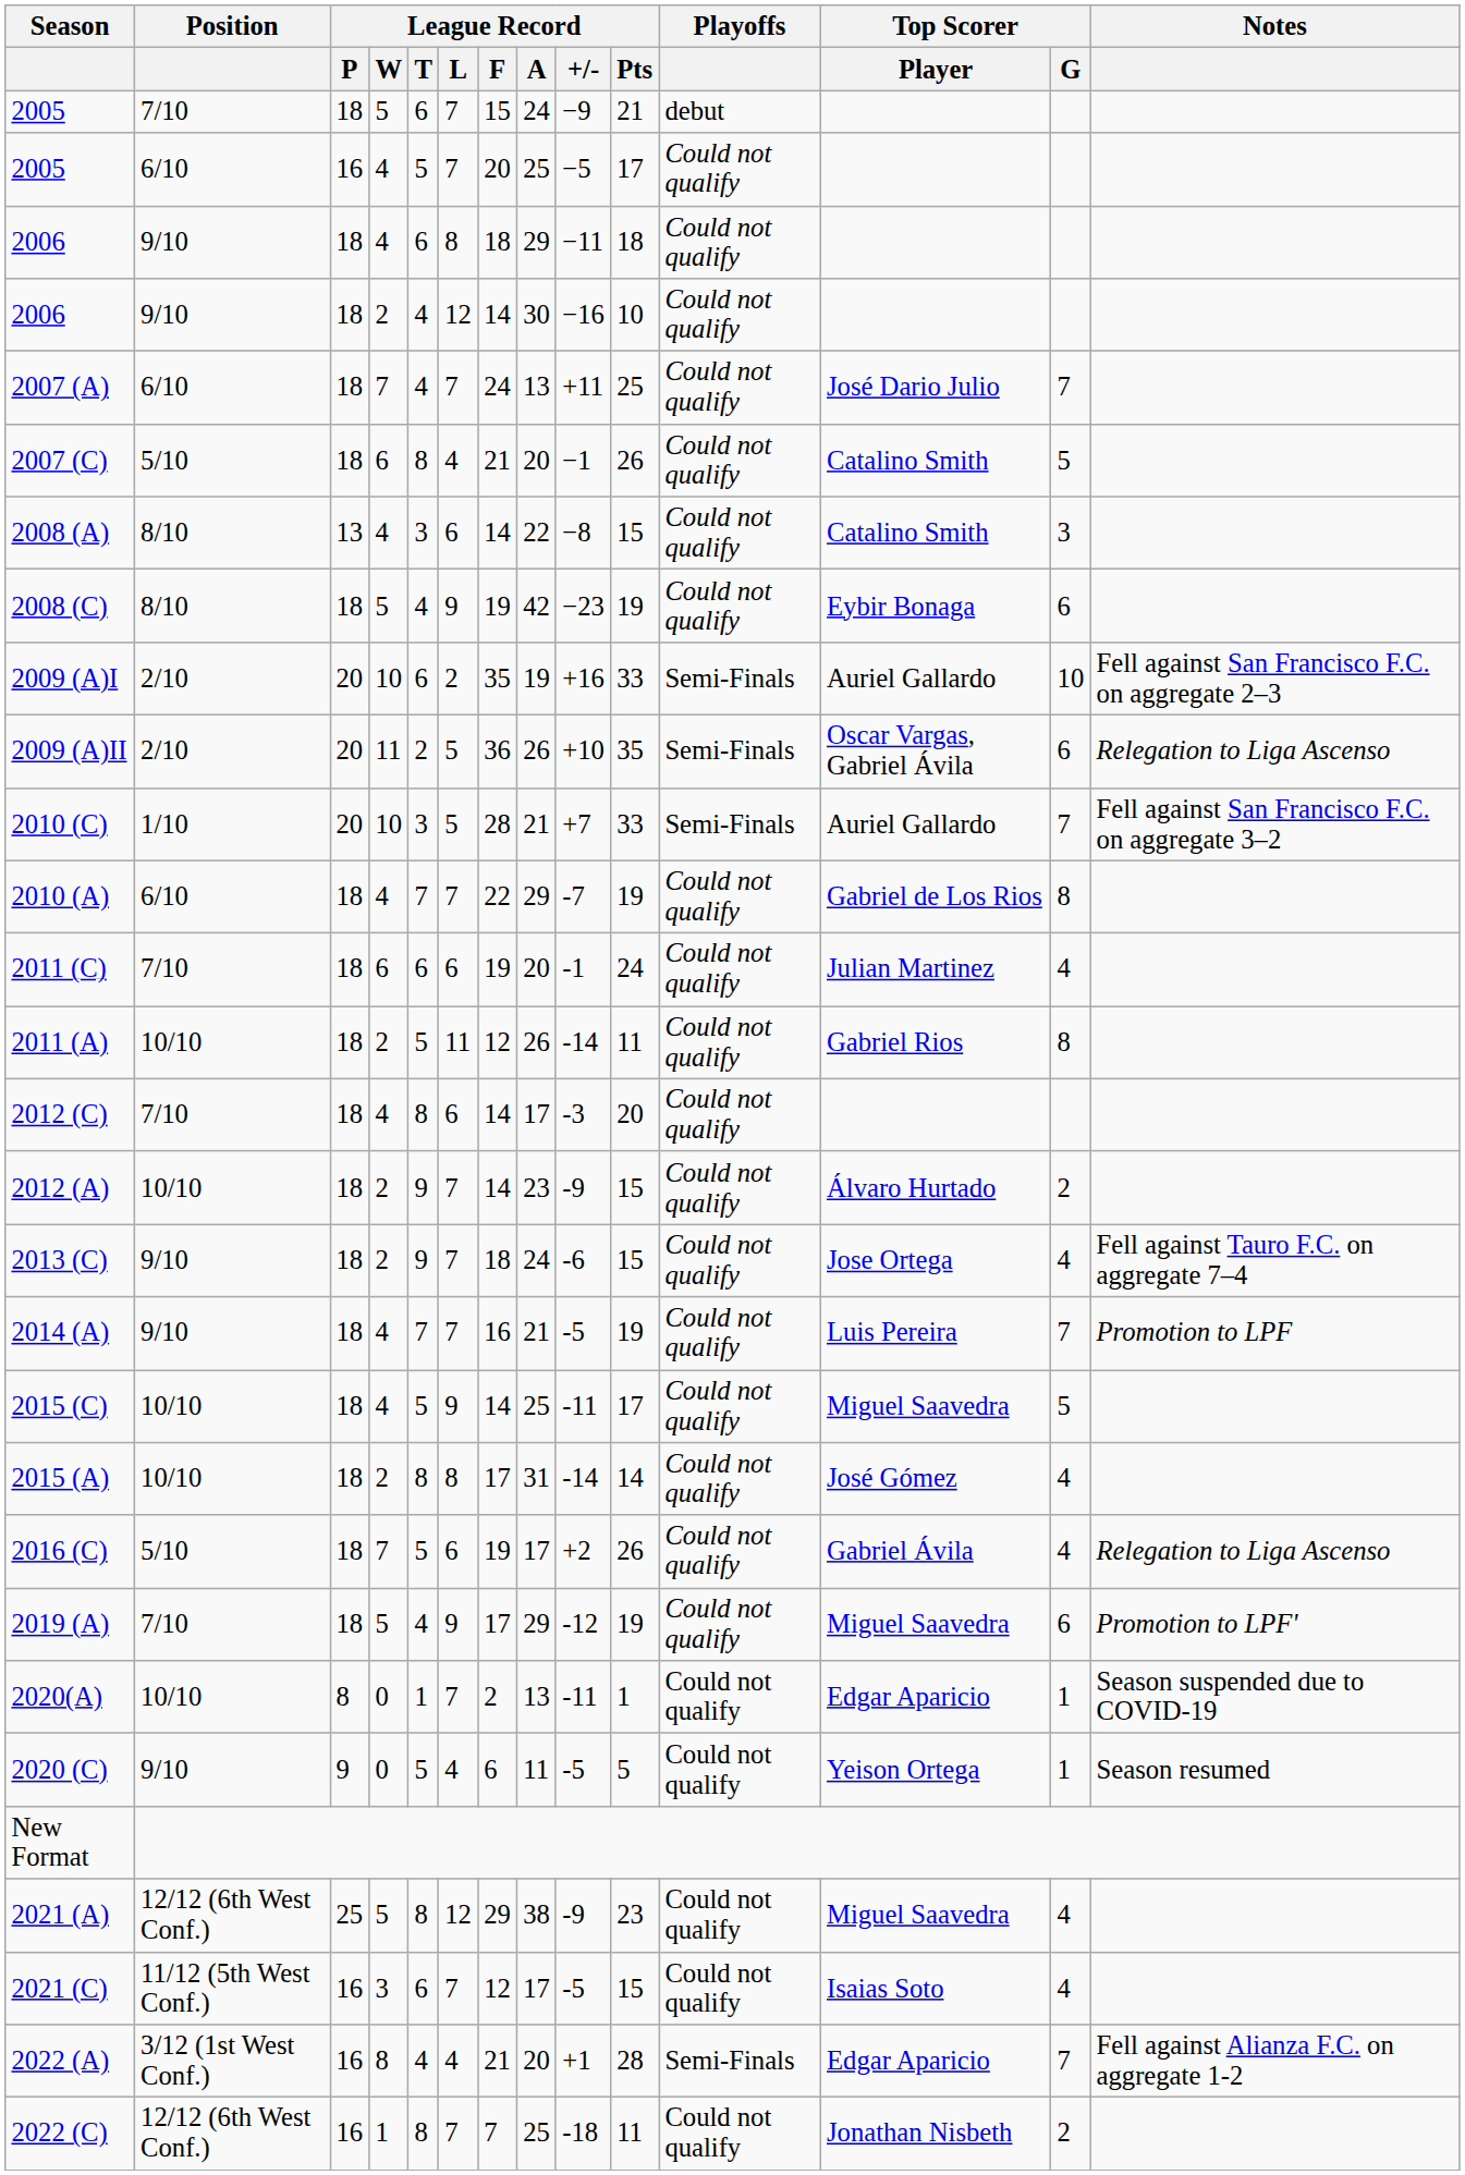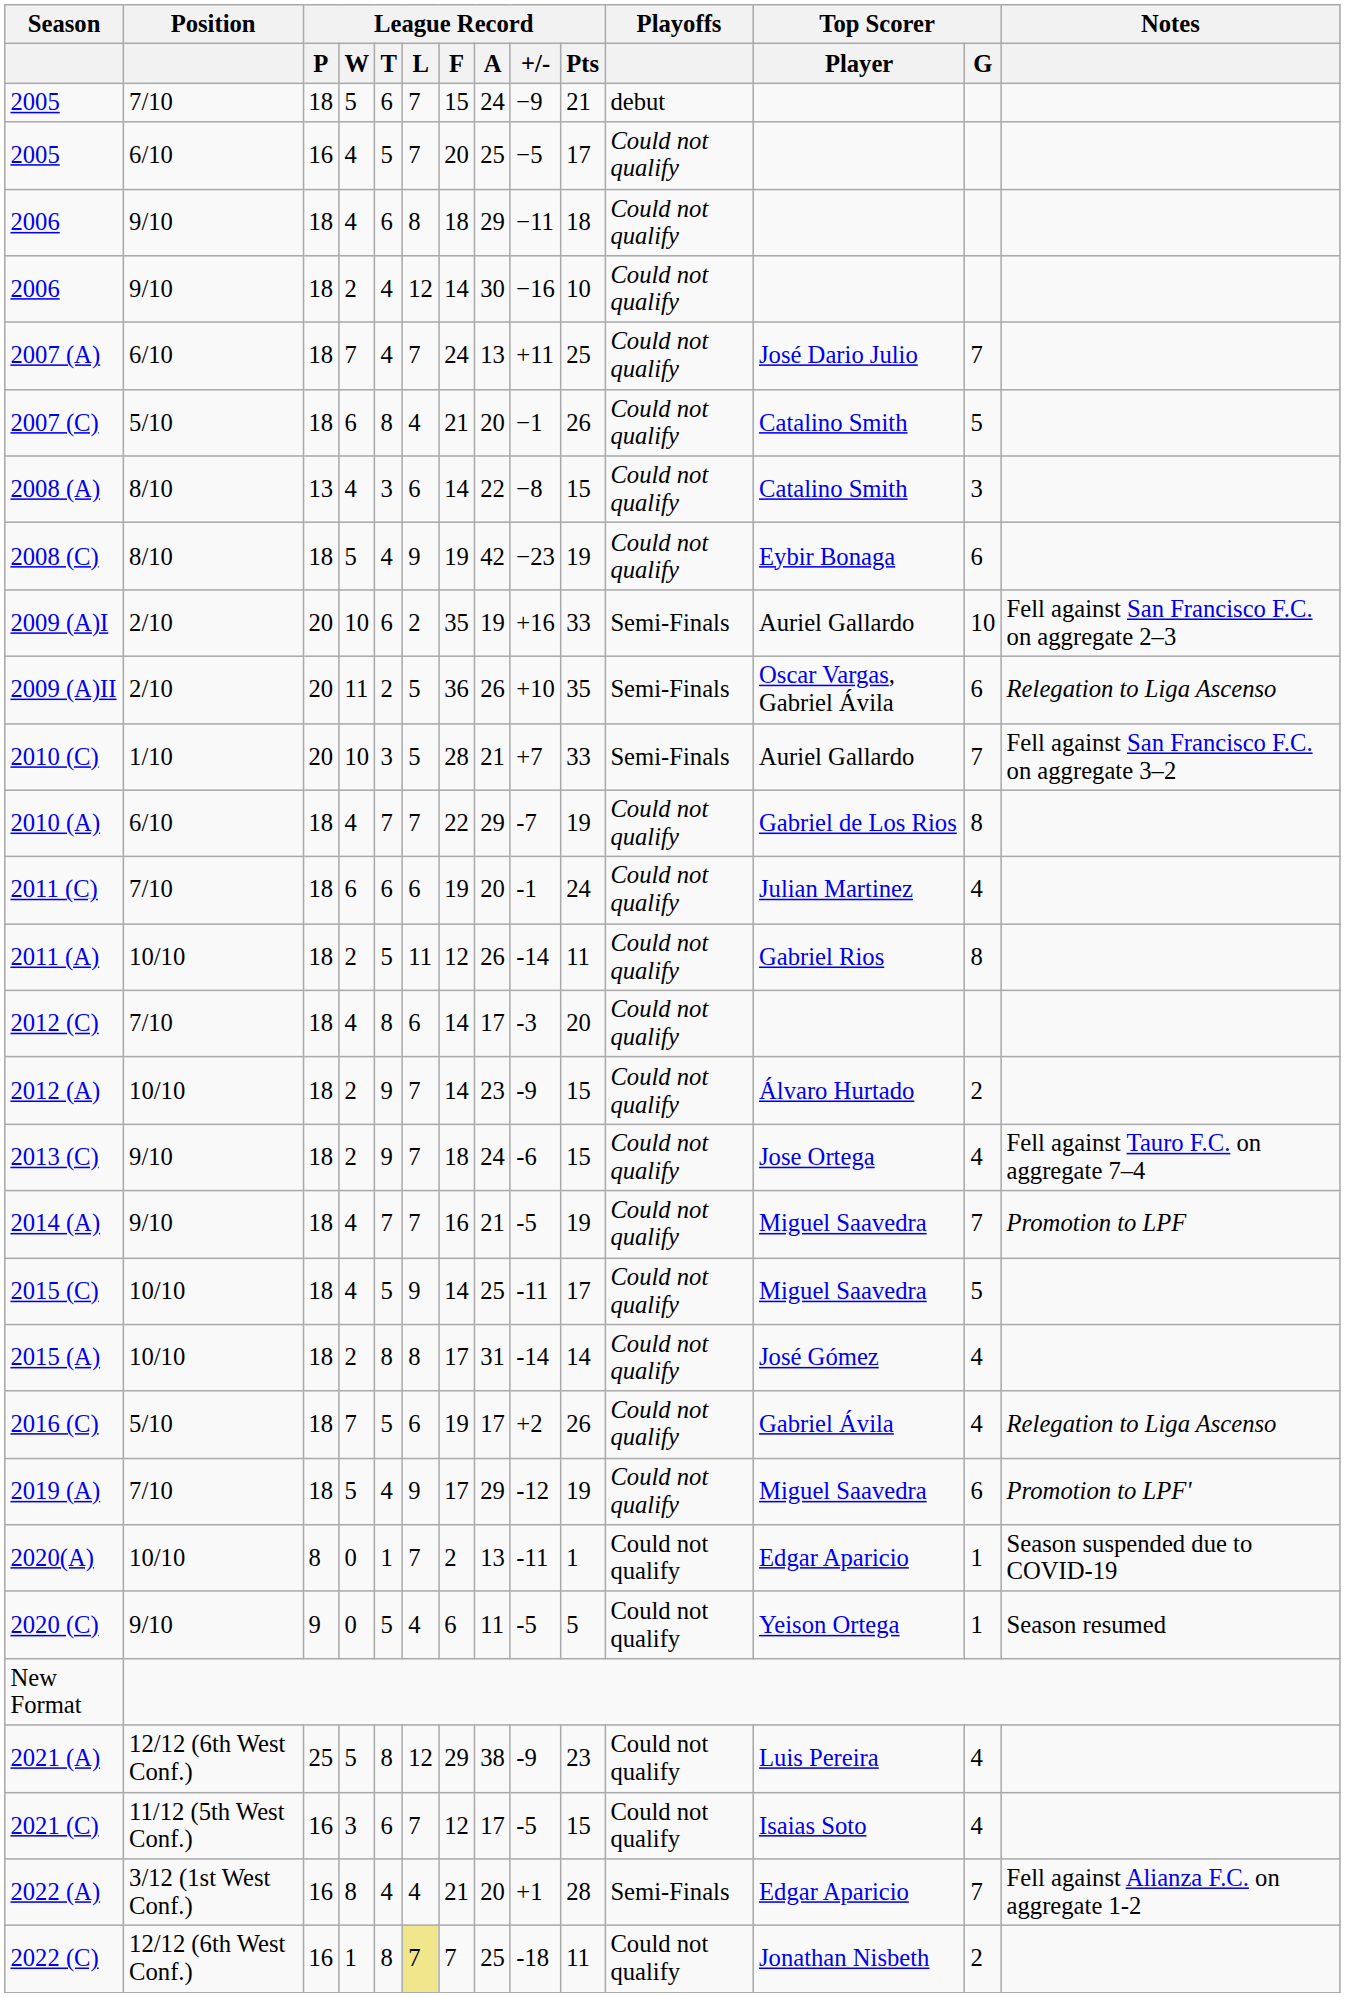 <table class="wikitable">
 <tr>
 <th>Season</th>
 <th>Position</th>
 <th colspan=8>League Record</th>
 <th>Playoffs</th>
 <th colspan=2>Top Scorer</th>
 <th>Notes</th>
 </tr>
 <tr>
 <th></th>
 <th></th>
 <th><strong>P</strong></th>
 <th><strong>W</strong></th>
 <th><strong>T</strong></th>
 <th><strong>L</strong></th>
 <th><strong>F</strong></th>
 <th><strong>A</strong></th>
 <th><strong>+/-</strong></th>
 <th><strong>Pts</strong></th>
 <th></th>
 <th>Player</th>
 <th>G</th>
 <th></th>
 </tr>
 <tr>
 <td><a href='#'>2005</a></td>
 <td>7/10</td>
 <td>18</td>
 <td>5</td>
 <td>6</td>
 <td>7</td>
 <td>15</td>
 <td>24</td>
 <td>−9</td>
 <td>21</td>
 <td>debut</td>
 <td></td>
 <td></td>
 <td></td>
 </tr>
 <tr>
 <td><a href='#'>2005</a></td>
 <td>6/10</td>
 <td>16</td>
 <td>4</td>
 <td>5</td>
 <td>7</td>
 <td>20</td>
 <td>25</td>
 <td>−5</td>
 <td>17</td>
 <td><em>Could not qualify</em></td>
 <td></td>
 <td></td>
 <td></td>
 </tr>
 <tr>
 <td><a href='#'>2006</a></td>
 <td>9/10</td>
 <td>18</td>
 <td>4</td>
 <td>6</td>
 <td>8</td>
 <td>18</td>
 <td>29</td>
 <td>−11</td>
 <td>18</td>
 <td><em>Could not qualify</em></td>
 <td></td>
 <td></td>
 <td></td>
 </tr>
 <tr>
 <td><a href='#'>2006</a></td>
 <td>9/10</td>
 <td>18</td>
 <td>2</td>
 <td>4</td>
 <td>12</td>
 <td>14</td>
 <td>30</td>
 <td>−16</td>
 <td>10</td>
 <td><em>Could not qualify</em></td>
 <td></td>
 <td></td>
 <td></td>
 </tr>
 <tr>
 <td><a href='#'>2007 (A)</a></td>
 <td>6/10</td>
 <td>18</td>
 <td>7</td>
 <td>4</td>
 <td>7</td>
 <td>24</td>
 <td>13</td>
 <td>+11</td>
 <td>25</td>
 <td><em>Could not qualify</em></td>
 <td> <a href='#'>José Dario Julio</a></td>
 <td>7</td>
 <td></td>
 </tr>
 <tr>
 <td><a href='#'>2007 (C)</a></td>
 <td>5/10</td>
 <td>18</td>
 <td>6</td>
 <td>8</td>
 <td>4</td>
 <td>21</td>
 <td>20</td>
 <td>−1</td>
 <td>26</td>
 <td><em>Could not qualify</em></td>
 <td> <a href='#'>Catalino Smith</a></td>
 <td>5</td>
 <td></td>
 </tr>
 <tr>
 <td><a href='#'>2008 (A)</a></td>
 <td>8/10</td>
 <td>13</td>
 <td>4</td>
 <td>3</td>
 <td>6</td>
 <td>14</td>
 <td>22</td>
 <td>−8</td>
 <td>15</td>
 <td><em>Could not qualify</em></td>
 <td> <a href='#'>Catalino Smith</a></td>
 <td>3</td>
 <td></td>
 </tr>
 <tr>
 <td><a href='#'>2008 (C)</a></td>
 <td>8/10</td>
 <td>18</td>
 <td>5</td>
 <td>4</td>
 <td>9</td>
 <td>19</td>
 <td>42</td>
 <td>−23</td>
 <td>19</td>
 <td><em>Could not qualify</em></td>
 <td> <a href='#'>Eybir Bonaga</a></td>
 <td>6</td>
 <td></td>
 </tr>
 <tr>
 <td><a href='#'>2009 (A)I</a></td>
 <td>2/10</td>
 <td>20</td>
 <td>10</td>
 <td>6</td>
 <td>2</td>
 <td>35</td>
 <td>19</td>
 <td>+16</td>
 <td>33</td>
 <td>Semi-Finals</td>
 <td> Auriel Gallardo</td>
 <td>10</td>
 <td>Fell against <a href='#'>San Francisco F.C.</a> on aggregate 2–3</td>
 </tr>
 <tr>
 <td><a href='#'>2009 (A)II</a></td>
 <td>2/10</td>
 <td>20</td>
 <td>11</td>
 <td>2</td>
 <td>5</td>
 <td>36</td>
 <td>26</td>
 <td>+10</td>
 <td>35</td>
 <td>Semi-Finals</td>
 <td> <a href='#'>Oscar Vargas</a>,  Gabriel Ávila</td>
 <td>6</td>
 <td><em>Relegation to Liga Ascenso</em></td>
 </tr>
 <tr>
 <td><a href='#'>2010 (C)</a></td>
 <td>1/10</td>
 <td>20</td>
 <td>10</td>
 <td>3</td>
 <td>5</td>
 <td>28</td>
 <td>21</td>
 <td>+7</td>
 <td>33</td>
 <td>Semi-Finals</td>
 <td> Auriel Gallardo</td>
 <td>7</td>
 <td>Fell against <a href='#'>San Francisco F.C.</a> on aggregate 3–2</td>
 </tr>
 <tr>
 <td><a href='#'>2010 (A)</a></td>
 <td>6/10</td>
 <td>18</td>
 <td>4</td>
 <td>7</td>
 <td>7</td>
 <td>22</td>
 <td>29</td>
 <td>-7</td>
 <td>19</td>
 <td><em>Could not qualify</em></td>
 <td> <a href='#'>Gabriel de Los Rios</a></td>
 <td>8</td>
 <td></td>
 </tr>
 <tr>
 <td><a href='#'>2011 (C)</a></td>
 <td>7/10</td>
 <td>18</td>
 <td>6</td>
 <td>6</td>
 <td>6</td>
 <td>19</td>
 <td>20</td>
 <td>-1</td>
 <td>24</td>
 <td><em>Could not qualify</em></td>
 <td> <a href='#'>Julian Martinez</a></td>
 <td>4</td>
 <td></td>
 </tr>
 <tr>
 <td><a href='#'>2011 (A)</a></td>
 <td>10/10</td>
 <td>18</td>
 <td>2</td>
 <td>5</td>
 <td>11</td>
 <td>12</td>
 <td>26</td>
 <td>-14</td>
 <td>11</td>
 <td><em> Could not qualify</em></td>
 <td> <a href='#'>Gabriel Rios</a></td>
 <td>8</td>
 <td></td>
 </tr>
 <tr>
 <td><a href='#'>2012 (C)</a></td>
 <td>7/10</td>
 <td>18</td>
 <td>4</td>
 <td>8</td>
 <td>6</td>
 <td>14</td>
 <td>17</td>
 <td>-3</td>
 <td>20</td>
 <td><em>Could not qualify</em></td>
 <td></td>
 <td></td>
 </tr>
 <tr>
 <td><a href='#'>2012 (A)</a></td>
 <td>10/10</td>
 <td>18</td>
 <td>2</td>
 <td>9</td>
 <td>7</td>
 <td>14</td>
 <td>23</td>
 <td>-9</td>
 <td>15</td>
 <td><em>Could not qualify</em></td>
 <td> <a href='#'>Álvaro Hurtado</a></td>
 <td>2</td>
 <td></td>
 </tr>
 <tr>
 <td><a href='#'>2013 (C)</a></td>
 <td>9/10</td>
 <td>18</td>
 <td>2</td>
 <td>9</td>
 <td>7</td>
 <td>18</td>
 <td>24</td>
 <td>-6</td>
 <td>15</td>
 <td><em>Could not qualify</em></td>
 <td> <a href='#'>Jose Ortega</a></td>
 <td>4</td>
 <td>Fell against <a href='#'>Tauro F.C.</a> on aggregate 7–4</td>
 </tr>
 <tr>
 <td><a href='#'>2014 (A)</a></td>
 <td>9/10</td>
 <td>18</td>
 <td>4</td>
 <td>7</td>
 <td>7</td>
 <td>16</td>
 <td>21</td>
 <td>-5</td>
 <td>19</td>
 <td><em>Could not qualify</em></td>
-<td> <a href='#'>Luis Pereira</a></td>
+<td> <a href='#'>Miguel Saavedra</a></td>
 <td>7</td>
 <td><em>Promotion to LPF</em></td>
 </tr>
 <tr>
 <td><a href='#'>2015 (C)</a></td>
 <td>10/10</td>
 <td>18</td>
 <td>4</td>
 <td>5</td>
 <td>9</td>
 <td>14</td>
 <td>25</td>
 <td>-11</td>
 <td>17</td>
 <td><em> Could not qualify</em></td>
 <td> <a href='#'>Miguel Saavedra</a></td>
 <td>5</td>
 <td></td>
 </tr>
 <tr>
 <td><a href='#'>2015 (A)</a></td>
 <td>10/10</td>
 <td>18</td>
 <td>2</td>
 <td>8</td>
 <td>8</td>
 <td>17</td>
 <td>31</td>
 <td>-14</td>
 <td>14</td>
 <td><em> Could not qualify</em></td>
 <td> <a href='#'>José Gómez</a></td>
 <td>4</td>
 <td></td>
 </tr>
 <tr>
 <td><a href='#'>2016 (C)</a></td>
 <td>5/10</td>
 <td>18</td>
 <td>7</td>
 <td>5</td>
 <td>6</td>
 <td>19</td>
 <td>17</td>
 <td>+2</td>
 <td>26</td>
 <td><em> Could not qualify</em></td>
 <td> <a href='#'>Gabriel Ávila</a></td>
 <td>4</td>
 <td><em> Relegation to Liga Ascenso</em></td>
 </tr>
 <tr>
 <td><a href='#'>2019 (A)</a></td>
 <td>7/10</td>
 <td>18</td>
 <td>5</td>
 <td>4</td>
 <td>9</td>
 <td>17</td>
 <td>29</td>
 <td>-12</td>
 <td>19</td>
 <td><em> Could not qualify</em></td>
 <td> <a href='#'>Miguel Saavedra</a></td>
 <td>6</td>
 <td><em>Promotion to LPF'</td>
 </tr>
 <tr>
 <td><a href='#'>2020(A)</a></td>
 <td>10/10</td>
 <td>8</td>
 <td>0</td>
 <td>1</td>
 <td>7</td>
 <td>2</td>
 <td>13</td>
 <td>-11</td>
 <td>1</td>
 <td></em> Could not qualify<em></td>
 <td> <a href='#'>Edgar Aparicio</a></td>
 <td>1</td>
 <td></em> Season suspended due to COVID-19 <em></td>
 </tr>
 <tr>
 <td><a href='#'>2020 (C)</a></td>
 <td>9/10</td>
 <td>9</td>
 <td>0</td>
 <td>5</td>
 <td>4</td>
 <td>6</td>
 <td>11</td>
 <td>-5</td>
 <td>5</td>
 <td></em> Could not qualify<em></td>
 <td> <a href='#'>Yeison Ortega</a></td>
 <td>1</td>
 <td></em>Season resumed<em></td>
 </tr>
 <tr>
 <td></em>New Format<em></td>
 </tr>
 <tr>
 <td><a href='#'>2021 (A)</a></td>
 <td>12/12 (6th West Conf.)</td>
 <td>25</td>
 <td>5</td>
 <td>8</td>
 <td>12</td>
 <td>29</td>
 <td>38</td>
 <td>-9</td>
 <td>23</td>
 <td></em> Could not qualify<em></td>
-<td> <a href='#'>Miguel Saavedra</a></td>
+<td> <a href='#'>Luis Pereira</a></td>
 <td>4</td>
 <td></td>
 </tr>
 <tr>
 <td><a href='#'>2021 (C)</a></td>
 <td>11/12 (5th West Conf.)</td>
 <td>16</td>
 <td>3</td>
 <td>6</td>
 <td>7</td>
 <td>12</td>
 <td>17</td>
 <td>-5</td>
 <td>15</td>
 <td></em> Could not qualify<em></td>
 <td> <a href='#'>Isaias Soto</a></td>
 <td>4</td>
 <td></td>
 </tr>
 <tr>
 <td><a href='#'>2022 (A)</a></td>
 <td>3/12 (1st West Conf.)</td>
 <td>16</td>
 <td>8</td>
 <td>4</td>
 <td>4</td>
 <td>21</td>
 <td>20</td>
 <td>+1</td>
 <td>28</td>
 <td>Semi-Finals</td>
 <td> <a href='#'>Edgar Aparicio</a></td>
 <td>7</td>
 <td>Fell against <a href='#'>Alianza F.C.</a> on aggregate 1-2</td>
 </tr>
 <tr>
 <td><a href='#'>2022 (C)</a></td>
 <td>12/12 (6th West Conf.)</td>
 <td>16</td>
 <td>1</td>
 <td>8</td>
-<td>7</td>
+<td style="background: khaki;">7</td>
 <td>7</td>
 <td>25</td>
 <td>-18</td>
 <td>11</td>
 <td></em>Could not qualify<em></td>
 <td> <a href='#'>Jonathan Nisbeth</a></td>
 <td>2</td>
 <td></td>
 </tr>
 <tr>
 </tr>
 </table>
